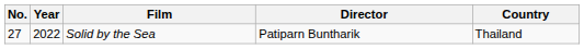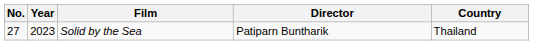 <table class=wikitable style="width:750px">
 <tr>
 <th width=10>No.</th>
 <th width=10>Year</th>
 <th>Film</th>
 <th>Director</th>
 <th>Country</th>
 </tr>
 <tr>
 <td>27</td>
-<td>2022</td>
+<td>2023</td>
 <td><em>Solid by the Sea</em></td>
 <td>Patiparn Buntharik</td>
 <td>Thailand</td>
 </tr>
 </table>
